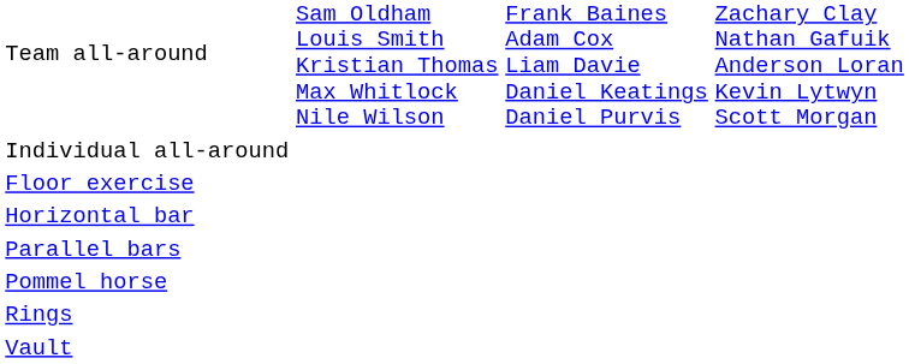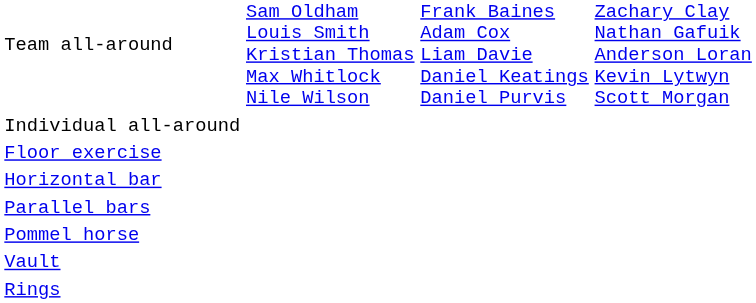 <table>
 <tr>
 <td>Team all-around<br></td>
 <td><br><a href='#'>Sam Oldham</a><br><a href='#'>Louis Smith</a><br><a href='#'>Kristian Thomas</a><br><a href='#'>Max Whitlock</a><br><a href='#'>Nile Wilson</a></td>
 <td><br><a href='#'>Frank Baines</a><br><a href='#'>Adam Cox</a><br><a href='#'>Liam Davie</a><br><a href='#'>Daniel Keatings</a><br><a href='#'>Daniel Purvis</a></td>
 <td><br><a href='#'>Zachary Clay</a><br><a href='#'>Nathan Gafuik</a><br><a href='#'>Anderson Loran</a><br><a href='#'>Kevin Lytwyn</a><br><a href='#'>Scott Morgan</a></td>
 </tr>
 <tr>
 <td>Individual all-around<br></td>
 <td></td>
 <td></td>
 <td></td>
 </tr>
 <tr>
 <td><a href='#'>Floor exercise</a> <br></td>
 <td></td>
 <td></td>
 <td></td>
 </tr>
 <tr>
 <td><a href='#'>Horizontal bar</a><br></td>
 <td></td>
 <td></td>
 <td></td>
 </tr>
 <tr>
 <td><a href='#'>Parallel bars</a><br></td>
 <td></td>
 <td></td>
 <td></td>
 </tr>
 <tr>
 <td><a href='#'>Pommel horse</a><br></td>
 <td></td>
 <td></td>
 <td></td>
 </tr>
 <tr>
+<td><a href='#'>Vault</a><br></td>
+<td></td>
+<td></td>
+<td></td>
+</tr>
+<tr>
 <td><a href='#'>Rings</a><br></td>
 <td></td>
 <td></td>
 <td></td>
 </tr>
-<tr>
-<td><a href='#'>Vault</a><br></td>
-<td></td>
-<td></td>
-<td></td>
-</tr>
 </table>
